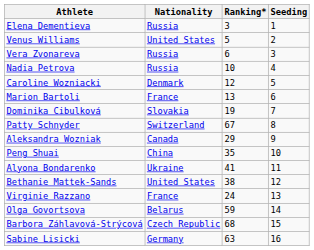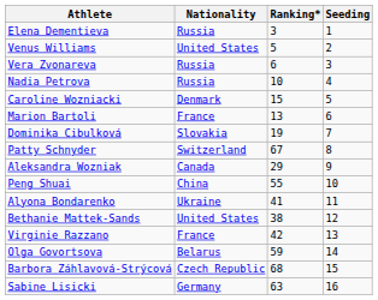 <table class="wikitable" border="1">
 <tr>
 <th>Athlete</th>
 <th>Nationality</th>
 <th>Ranking*</th>
 <th>Seeding</th>
 </tr>
 <tr>
 <td><a href='#'>Elena Dementieva</a></td>
 <td> <a href='#'>Russia</a></td>
 <td>3</td>
 <td>1</td>
 </tr>
 <tr>
 <td><a href='#'>Venus Williams</a></td>
 <td> <a href='#'>United States</a></td>
 <td>5</td>
 <td>2</td>
 </tr>
 <tr>
 <td><a href='#'>Vera Zvonareva</a></td>
 <td> <a href='#'>Russia</a></td>
 <td>6</td>
 <td>3</td>
 </tr>
 <tr>
 <td><a href='#'>Nadia Petrova</a></td>
 <td> <a href='#'>Russia</a></td>
 <td>10</td>
 <td>4</td>
 </tr>
 <tr>
 <td><a href='#'>Caroline Wozniacki</a></td>
 <td> <a href='#'>Denmark</a></td>
-<td>12</td>
+<td>15</td>
 <td>5</td>
 </tr>
 <tr>
 <td><a href='#'>Marion Bartoli</a></td>
 <td> <a href='#'>France</a></td>
 <td>13</td>
 <td>6</td>
 </tr>
 <tr>
 <td><a href='#'>Dominika Cibulková</a></td>
 <td> <a href='#'>Slovakia</a></td>
 <td>19</td>
 <td>7</td>
 </tr>
 <tr>
 <td><a href='#'>Patty Schnyder</a></td>
 <td> <a href='#'>Switzerland</a></td>
 <td>67</td>
 <td>8</td>
 </tr>
 <tr>
 <td><a href='#'>Aleksandra Wozniak</a></td>
 <td> <a href='#'>Canada</a></td>
 <td>29</td>
 <td>9</td>
 </tr>
 <tr>
 <td><a href='#'>Peng Shuai</a></td>
 <td> <a href='#'>China</a></td>
-<td>35</td>
+<td>55</td>
 <td>10</td>
 </tr>
 <tr>
 <td><a href='#'>Alyona Bondarenko</a></td>
 <td> <a href='#'>Ukraine</a></td>
 <td>41</td>
 <td>11</td>
 </tr>
 <tr>
 <td><a href='#'>Bethanie Mattek-Sands</a></td>
 <td> <a href='#'>United States</a></td>
 <td>38</td>
 <td>12</td>
 </tr>
 <tr>
 <td><a href='#'>Virginie Razzano</a></td>
 <td> <a href='#'>France</a></td>
-<td>24</td>
+<td>42</td>
 <td>13</td>
 </tr>
 <tr>
 <td><a href='#'>Olga Govortsova</a></td>
 <td> <a href='#'>Belarus</a></td>
 <td>59</td>
 <td>14</td>
 </tr>
 <tr>
 <td><a href='#'>Barbora Záhlavová-Strýcová</a></td>
 <td> <a href='#'>Czech Republic</a></td>
 <td>68</td>
 <td>15</td>
 </tr>
 <tr>
 <td><a href='#'>Sabine Lisicki</a></td>
 <td> <a href='#'>Germany</a></td>
 <td>63</td>
 <td>16</td>
 </tr>
 </table>
